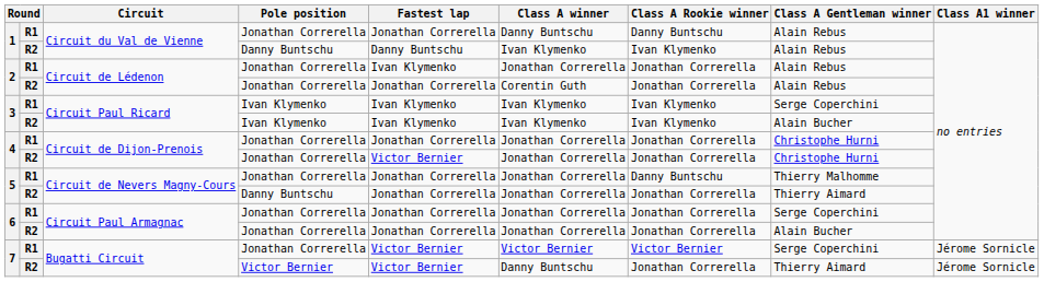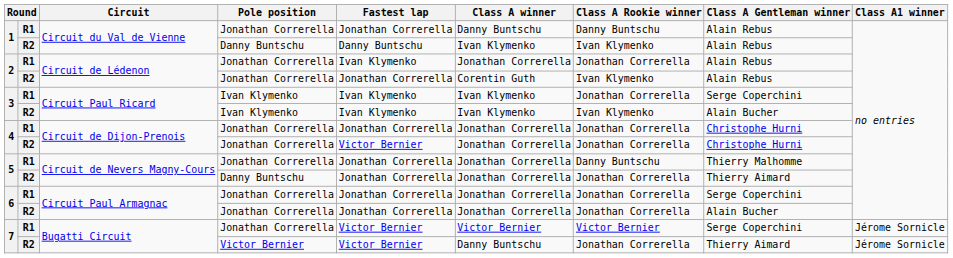 <table class="wikitable" style="font-size:85%;">
 <tr>
 <th colspan="2">Round</th>
 <th>Circuit</th>
 <th>Pole position</th>
 <th>Fastest lap</th>
 <th>Class A winner</th>
 <th>Class A Rookie winner</th>
 <th>Class A Gentleman winner</th>
 <th>Class A1 winner</th>
 </tr>
 <tr>
 <th rowspan="2">1</th>
 <th>R1</th>
 <td rowspan="2"><a href='#'>Circuit du Val de Vienne</a></td>
 <td> Jonathan Correrella</td>
 <td> Jonathan Correrella</td>
 <td> Danny Buntschu</td>
 <td> Danny Buntschu</td>
 <td> Alain Rebus</td>
 <td rowspan="12"><em>no entries</em></td>
 </tr>
 <tr>
 <th>R2</th>
 <td> Danny Buntschu</td>
 <td> Danny Buntschu</td>
 <td> Ivan Klymenko</td>
 <td> Ivan Klymenko</td>
 <td> Alain Rebus</td>
 </tr>
 <tr>
 <th rowspan="2">2</th>
 <th>R1</th>
 <td rowspan="2"><a href='#'>Circuit de Lédenon</a></td>
 <td> Jonathan Correrella</td>
 <td> Ivan Klymenko</td>
 <td> Jonathan Correrella</td>
 <td> Jonathan Correrella</td>
 <td> Alain Rebus</td>
 </tr>
 <tr>
 <th>R2</th>
 <td> Jonathan Correrella</td>
 <td> Jonathan Correrella</td>
 <td> Corentin Guth</td>
-<td> Jonathan Correrella</td>
+<td> Ivan Klymenko</td>
 <td> Alain Rebus</td>
 </tr>
 <tr>
 <th rowspan="2">3</th>
 <th>R1</th>
 <td rowspan="2"><a href='#'>Circuit Paul Ricard</a></td>
 <td> Ivan Klymenko</td>
 <td> Ivan Klymenko</td>
 <td> Ivan Klymenko</td>
-<td> Ivan Klymenko</td>
+<td> Jonathan Correrella</td>
 <td> Serge Coperchini</td>
 </tr>
 <tr>
 <th>R2</th>
 <td> Ivan Klymenko</td>
 <td> Ivan Klymenko</td>
 <td> Ivan Klymenko</td>
 <td> Ivan Klymenko</td>
 <td> Alain Bucher</td>
 </tr>
 <tr>
 <th rowspan="2">4</th>
 <th>R1</th>
 <td rowspan="2"><a href='#'>Circuit de Dijon-Prenois</a></td>
 <td> Jonathan Correrella</td>
 <td> Jonathan Correrella</td>
 <td> Jonathan Correrella</td>
 <td> Jonathan Correrella</td>
 <td> <a href='#'>Christophe Hurni</a></td>
 </tr>
 <tr>
 <th>R2</th>
 <td> Jonathan Correrella</td>
 <td> <a href='#'>Victor Bernier</a></td>
 <td> Jonathan Correrella</td>
 <td> Jonathan Correrella</td>
 <td> <a href='#'>Christophe Hurni</a></td>
 </tr>
 <tr>
 <th rowspan="2">5</th>
 <th>R1</th>
 <td rowspan="2"><a href='#'>Circuit de Nevers Magny-Cours</a></td>
 <td> Jonathan Correrella</td>
 <td> Jonathan Correrella</td>
 <td> Jonathan Correrella</td>
 <td> Danny Buntschu</td>
 <td> Thierry Malhomme</td>
 </tr>
 <tr>
 <th>R2</th>
 <td> Danny Buntschu</td>
 <td> Jonathan Correrella</td>
 <td> Jonathan Correrella</td>
 <td> Jonathan Correrella</td>
 <td> Thierry Aimard</td>
 </tr>
 <tr>
 <th rowspan="2">6</th>
 <th>R1</th>
 <td rowspan="2"><a href='#'>Circuit Paul Armagnac</a></td>
 <td> Jonathan Correrella</td>
 <td> Jonathan Correrella</td>
 <td> Jonathan Correrella</td>
 <td> Jonathan Correrella</td>
 <td> Serge Coperchini</td>
 </tr>
 <tr>
 <th>R2</th>
 <td> Jonathan Correrella</td>
 <td> Jonathan Correrella</td>
 <td> Jonathan Correrella</td>
 <td> Jonathan Correrella</td>
 <td> Alain Bucher</td>
 </tr>
 <tr>
 <th rowspan="2">7</th>
 <th>R1</th>
 <td rowspan="2"><a href='#'>Bugatti Circuit</a></td>
 <td> Jonathan Correrella</td>
 <td> <a href='#'>Victor Bernier</a></td>
 <td> <a href='#'>Victor Bernier</a></td>
 <td> <a href='#'>Victor Bernier</a></td>
 <td> Serge Coperchini</td>
 <td> Jérome Sornicle</td>
 </tr>
 <tr>
 <th>R2</th>
 <td> <a href='#'>Victor Bernier</a></td>
 <td> <a href='#'>Victor Bernier</a></td>
 <td> Danny Buntschu</td>
 <td> Jonathan Correrella</td>
 <td> Thierry Aimard</td>
 <td> Jérome Sornicle</td>
 </tr>
 </table>
